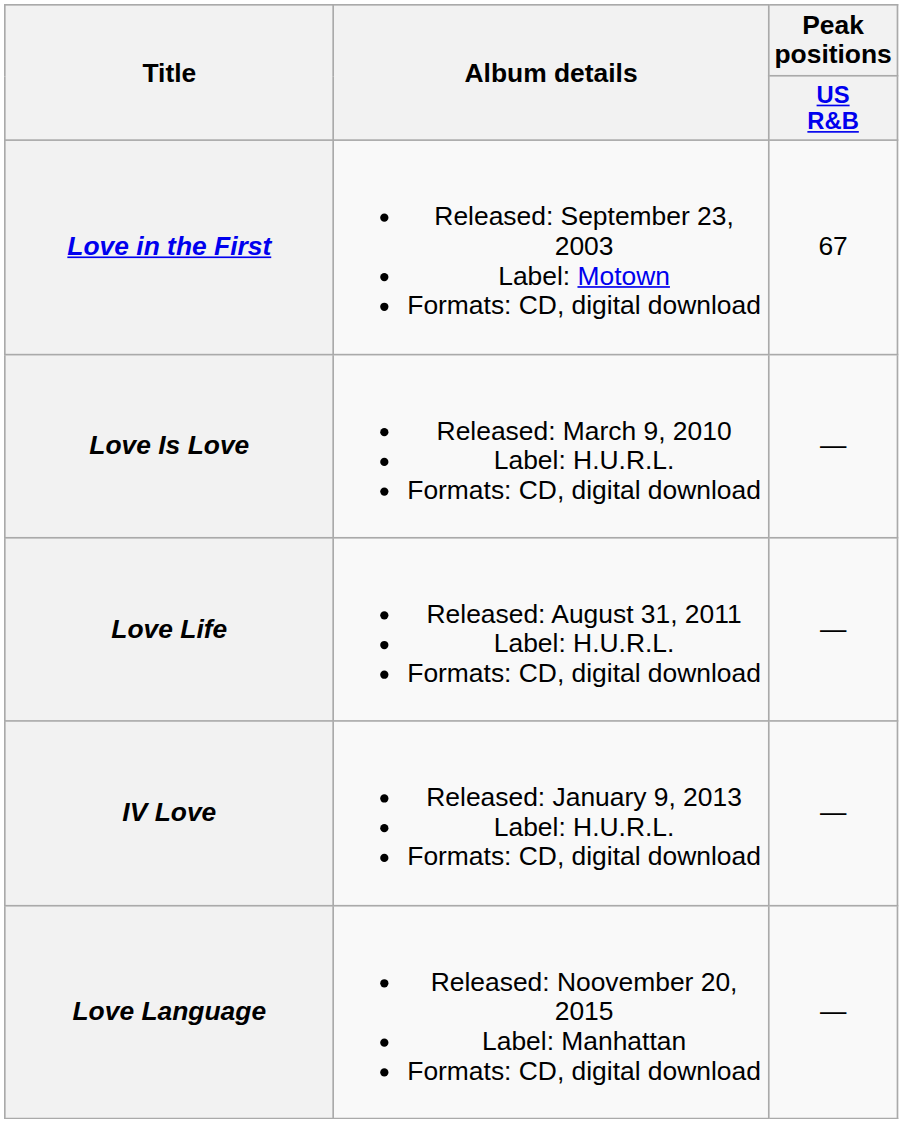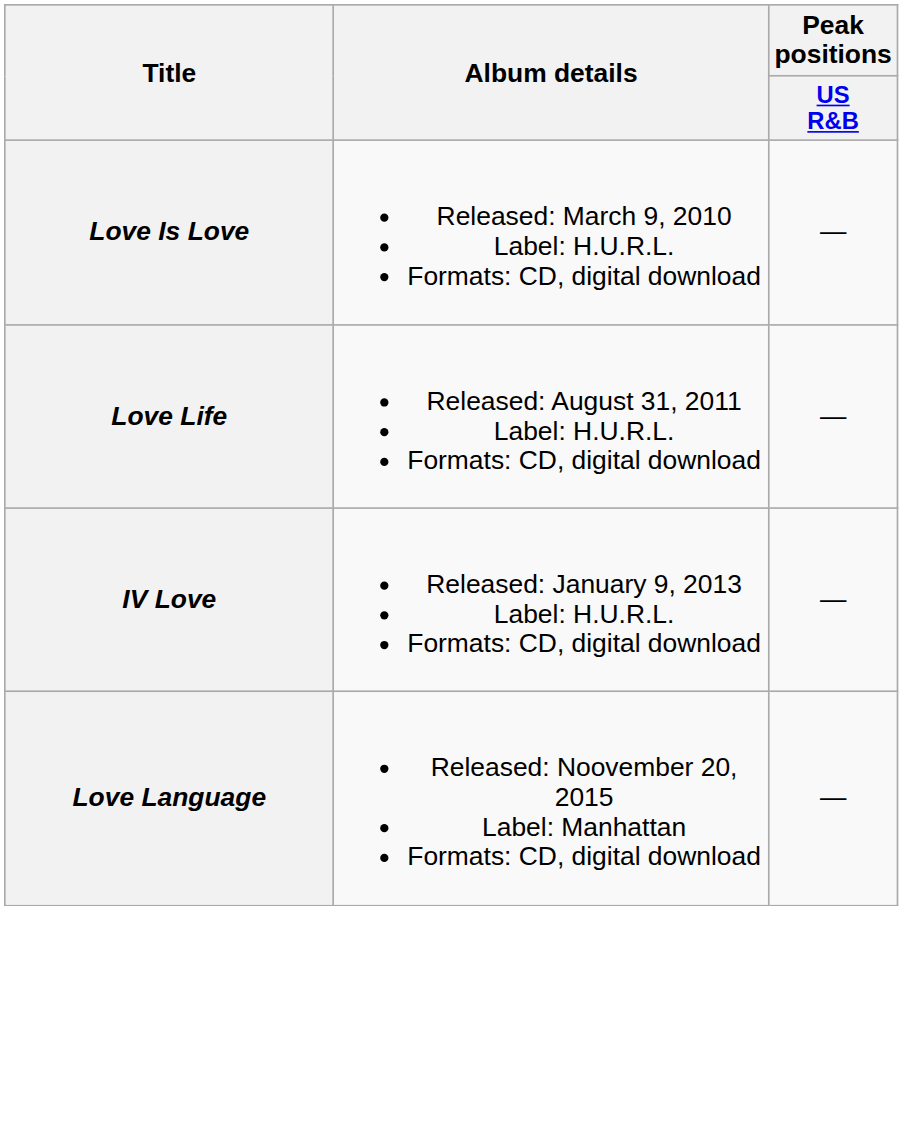 <table class="wikitable plainrowheaders" style="text-align:center;" border="1">
 <tr>
 <th scope="col" rowspan="2" style="width:12em;">Title</th>
 <th scope="col" rowspan="2" style="width:16em;">Album details</th>
 <th scope="col" colspan="1">Peak positions</th>
 </tr>
 <tr>
 <th scope="col" style="width:3em;font-size:90%;"><a href='#'>US<br>R&B</a><br></th>
-</tr>
-<tr>
-<th scope="row"><em><a href='#'>Love in the First</a></em></th>
-<td><br><ul><li>Released: September 23, 2003</li><li>Label: <a href='#'>Motown</a></li><li>Formats: CD, digital download</li></ul></td>
-<td>67</td>
 </tr>
 <tr>
 <th scope="row"><em>Love Is Love</em></th>
 <td><br><ul><li>Released: March 9, 2010</li><li>Label: H.U.R.L.</li><li>Formats: CD, digital download</li></ul></td>
 <td>—</td>
 </tr>
 <tr>
 <th scope="row"><em>Love Life</em></th>
 <td><br><ul><li>Released: August 31, 2011</li><li>Label: H.U.R.L.</li><li>Formats: CD, digital download</li></ul></td>
 <td>—</td>
 </tr>
 <tr>
 <th scope="row"><em>IV Love</em></th>
 <td><br><ul><li>Released: January 9, 2013</li><li>Label: H.U.R.L.</li><li>Formats: CD, digital download</li></ul></td>
 <td>—</td>
 </tr>
 <tr>
 <th scope="row"><em>Love Language</em></th>
 <td><br><ul><li>Released: Noovember 20, 2015</li><li>Label: Manhattan</li><li>Formats: CD, digital download</li></ul></td>
 <td>—</td>
 </tr>
 </table>
